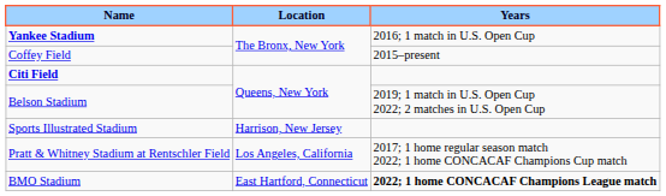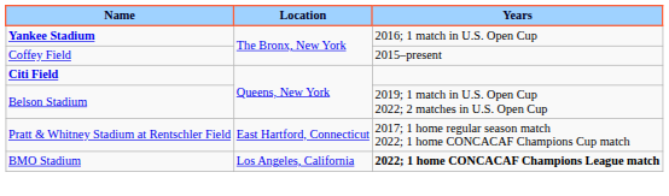 <table class="wikitable sortable">
 <tr>
 <th style="background:#9fd2ff; color:#000229; border:2px solid #FF5E36;" scope="col">Name</th>
 <th style="background:#9fd2ff; color:#000229; border:2px solid #FF5E36;" scope="col">Location</th>
 <th style="background:#9fd2ff; color:#000229; border:2px solid #FF5E36;" scope="col">Years</th>
 </tr>
 <tr>
 <td><strong><a href='#'>Yankee Stadium</a></strong></td>
 <td rowspan="2"><a href='#'>The Bronx, New York</a></td>
 <td>2016; 1 match in U.S. Open Cup</td>
 </tr>
 <tr>
 <td><a href='#'>Coffey Field</a></td>
 <td>2015–present</td>
 </tr>
 <tr>
 <td><strong><a href='#'>Citi Field</a></strong></td>
 <td rowspan="2"><a href='#'>Queens, New York</a></td>
 <td></td>
 </tr>
 <tr>
 <td><a href='#'>Belson Stadium</a></td>
 <td>2019; 1 match in U.S. Open Cup<br>2022; 2 matches in U.S. Open Cup</td>
 </tr>
 <tr>
-<td><a href='#'>Sports Illustrated Stadium</a></td>
-<td><a href='#'>Harrison, New Jersey</a></td>
-<td></td>
-</tr>
-<tr>
 <td><a href='#'>Pratt & Whitney Stadium at Rentschler Field</a></td>
-<td><a href='#'>Los Angeles, California</a></td>
+<td><a href='#'>East Hartford, Connecticut</a></td>
 <td>2017; 1 home regular season match<br>2022; 1 home CONCACAF Champions Cup match</td>
 </tr>
 <tr>
 <td><a href='#'>BMO Stadium</a></td>
-<td><a href='#'>East Hartford, Connecticut</a></td>
+<td><a href='#'>Los Angeles, California</a></td>
 <td><strong>2022; 1 home CONCACAF Champions League match</strong></td>
 </tr>
 </table>
